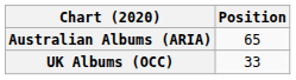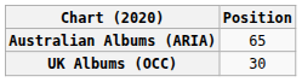 <table class="wikitable sortable plainrowheaders" style="text-align:center">
 <tr>
 <th scope="col">Chart (2020)</th>
 <th scope="col">Position</th>
 </tr>
 <tr>
 <th scope="row">Australian Albums (ARIA)</th>
 <td>65</td>
 </tr>
 <tr>
 <th scope="row">UK Albums (OCC)</th>
-<td>33</td>
+<td>30</td>
 </tr>
 </table>
